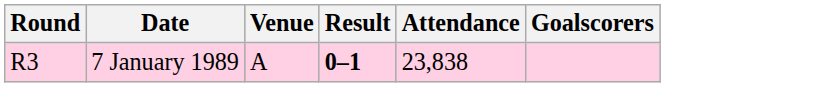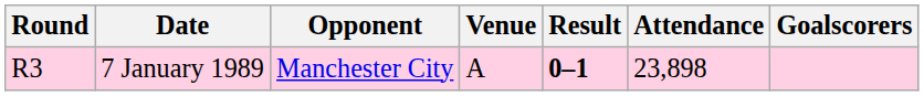 <table class="wikitable">
 <tr>
 <th>Round</th>
 <th>Date</th>
+<th>Opponent</th>
 <th>Venue</th>
 <th>Result</th>
 <th>Attendance</th>
 <th>Goalscorers</th>
 </tr>
 <tr style="background-color: #ffd0e3;">
 <td>R3</td>
 <td>7 January 1989</td>
+<td><a href='#'>Manchester City</a></td>
 <td>A</td>
 <td><strong>0–1</strong></td>
-<td>23,838</td>
+<td>23,898</td>
 <td></td>
 </tr>
 </table>
